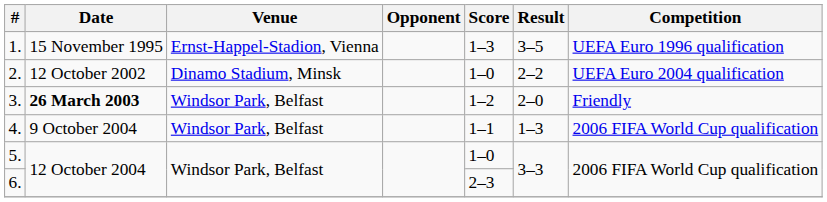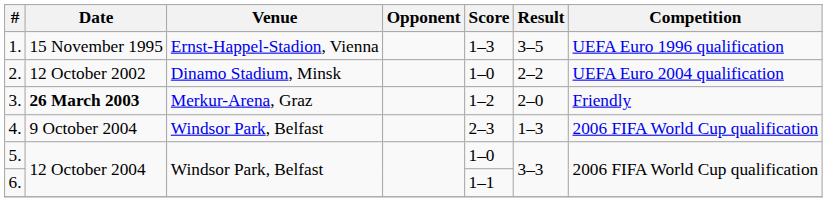 <table class="wikitable">
 <tr>
 <th>#</th>
 <th>Date</th>
 <th>Venue</th>
 <th>Opponent</th>
 <th>Score</th>
 <th>Result</th>
 <th>Competition</th>
 </tr>
 <tr>
 <td>1.</td>
 <td>15 November 1995</td>
 <td><a href='#'>Ernst-Happel-Stadion</a>, Vienna</td>
 <td></td>
 <td>1–3</td>
 <td>3–5</td>
 <td><a href='#'>UEFA Euro 1996 qualification</a></td>
 </tr>
 <tr>
 <td>2.</td>
 <td>12 October 2002</td>
 <td><a href='#'>Dinamo Stadium</a>, Minsk</td>
 <td></td>
 <td>1–0</td>
 <td>2–2</td>
 <td><a href='#'>UEFA Euro 2004 qualification</a></td>
 </tr>
 <tr>
 <td>3.</td>
 <td><strong>26 March 2003</strong></td>
-<td><a href='#'>Windsor Park</a>, Belfast</td>
+<td><a href='#'>Merkur-Arena</a>, Graz</td>
 <td></td>
 <td>1–2</td>
 <td>2–0</td>
 <td><a href='#'>Friendly</a></td>
 </tr>
 <tr>
 <td>4.</td>
 <td>9 October 2004</td>
 <td><a href='#'>Windsor Park</a>, Belfast</td>
 <td></td>
-<td>1–1</td>
+<td>2–3</td>
 <td>1–3</td>
 <td><a href='#'>2006 FIFA World Cup qualification</a></td>
 </tr>
 <tr>
 <td>5.</td>
 <td rowspan=2>12 October 2004</td>
 <td rowspan=2>Windsor Park, Belfast</td>
 <td rowspan=2></td>
 <td>1–0</td>
 <td rowspan=2>3–3</td>
 <td rowspan=2>2006 FIFA World Cup qualification</td>
 </tr>
 <tr>
 <td>6.</td>
-<td>2–3</td>
+<td>1–1</td>
 </tr>
 <tr>
 </tr>
 </table>
